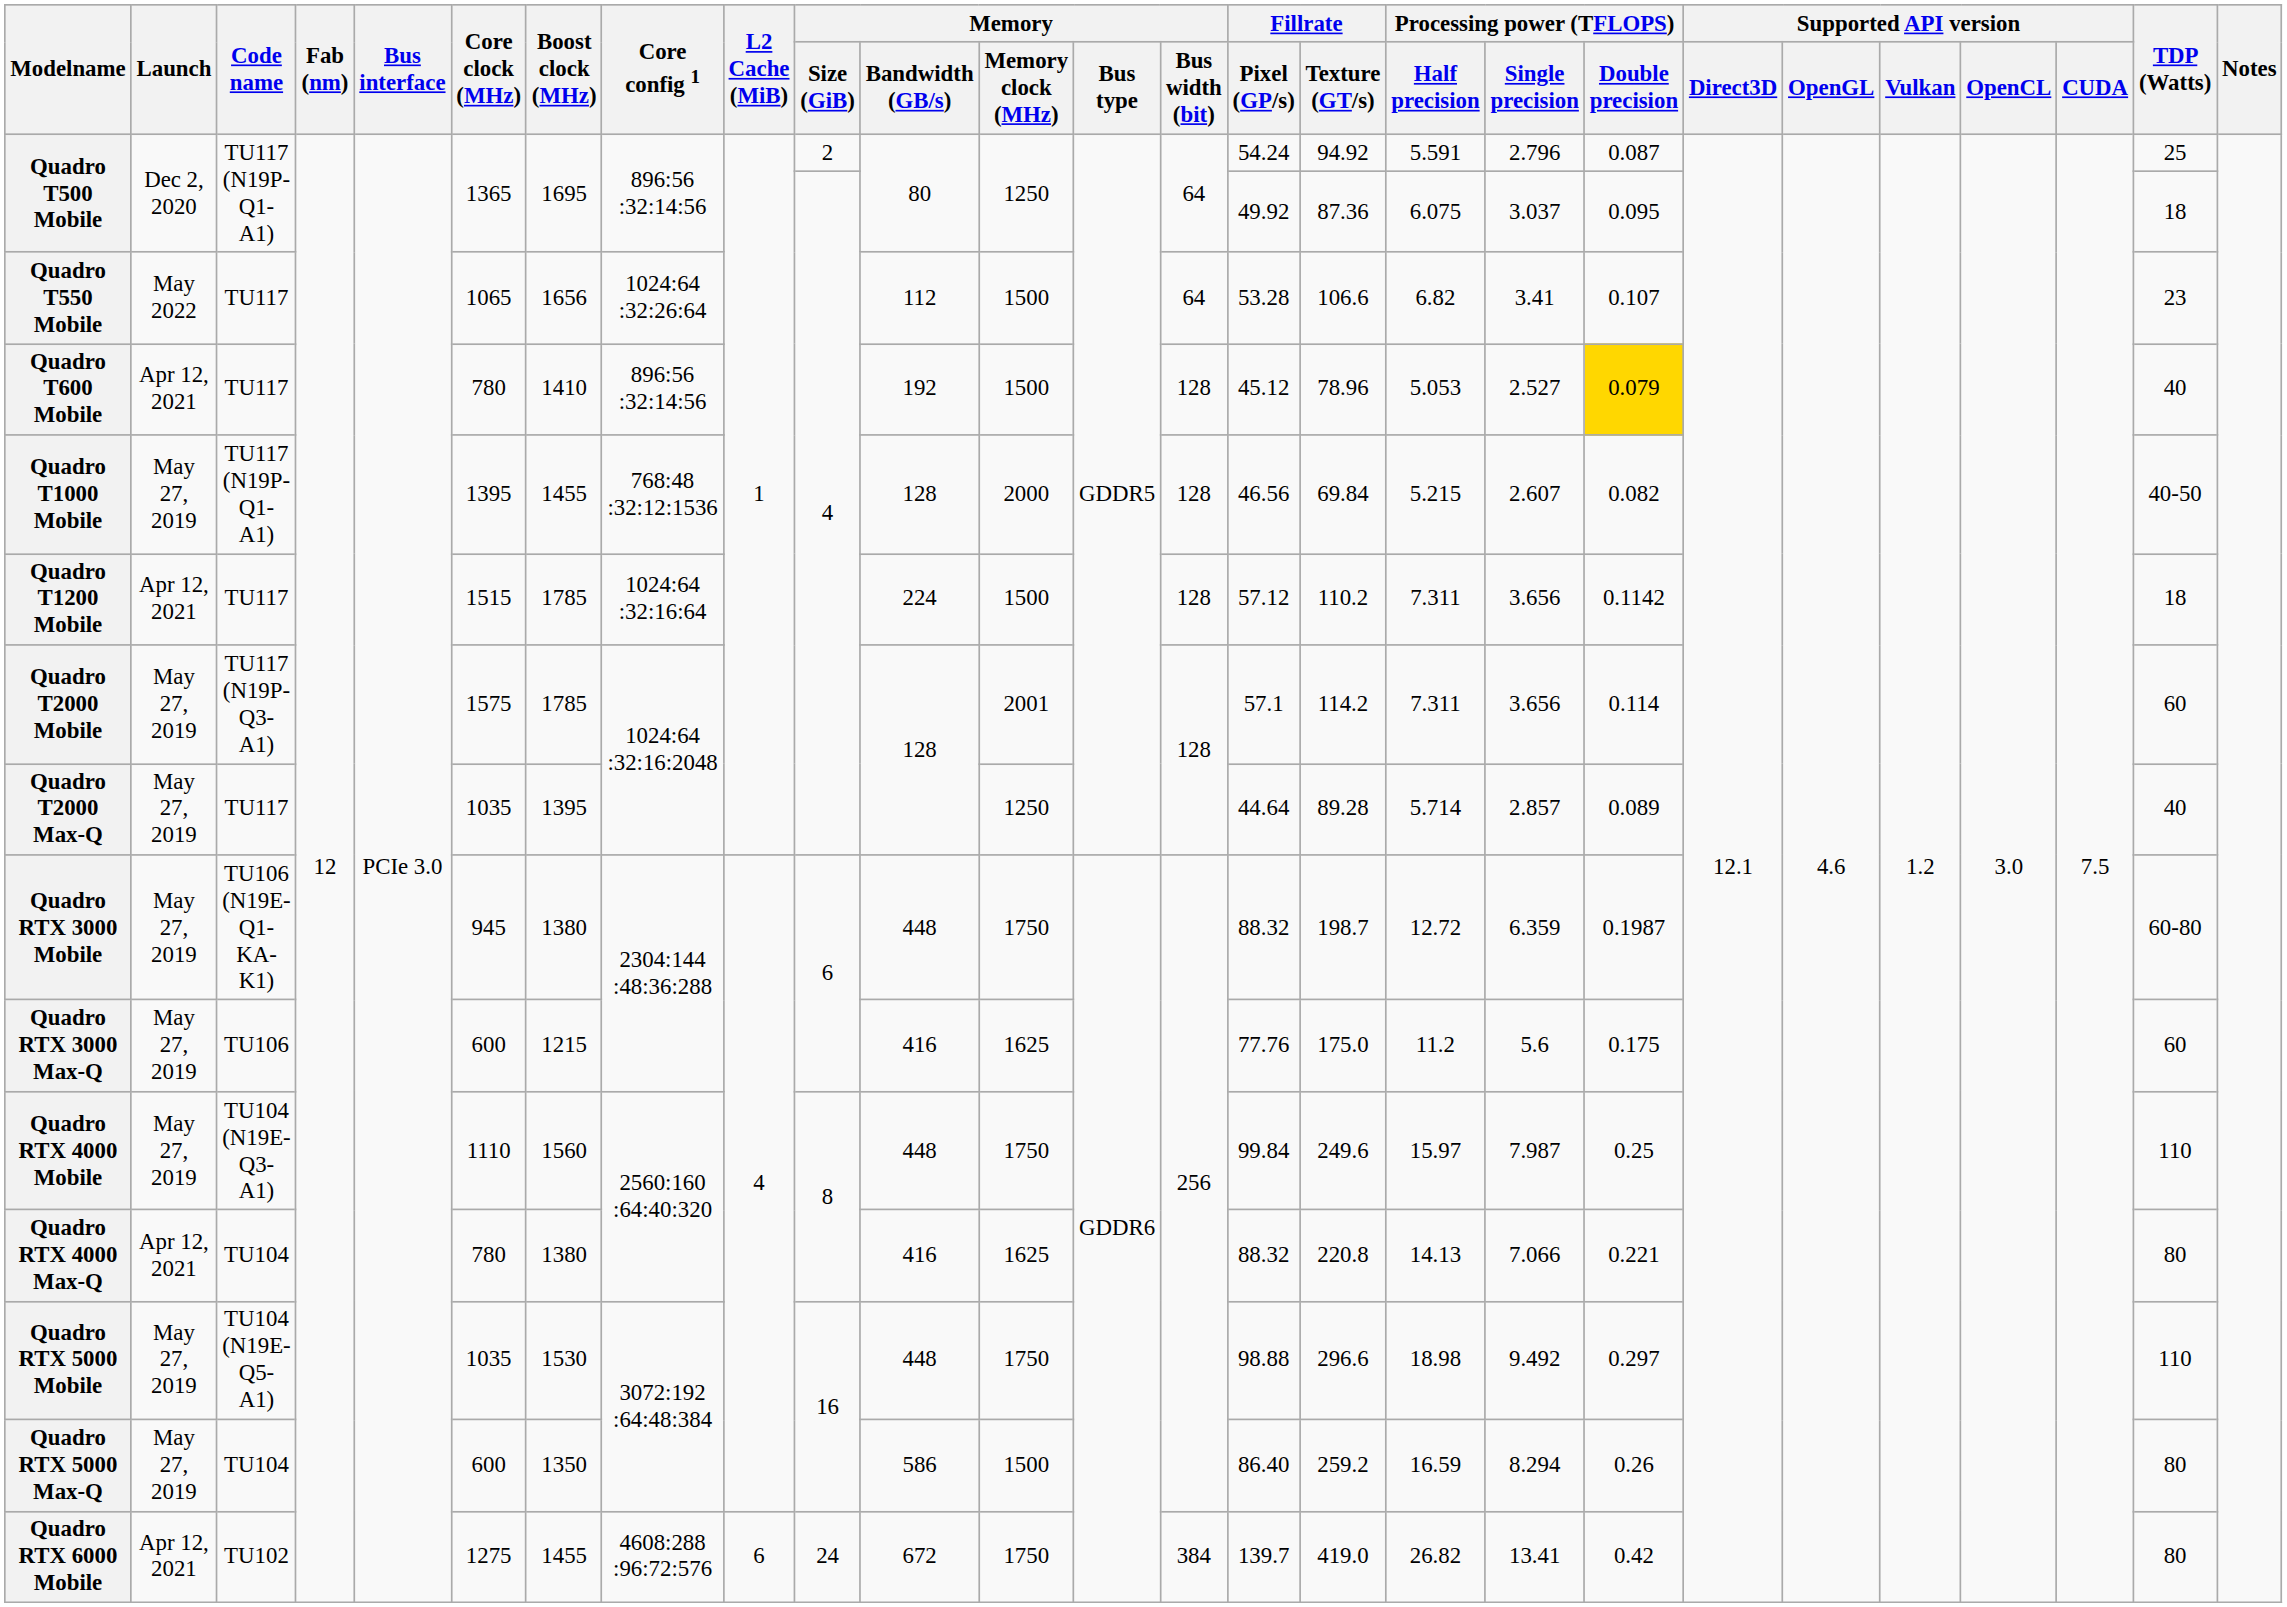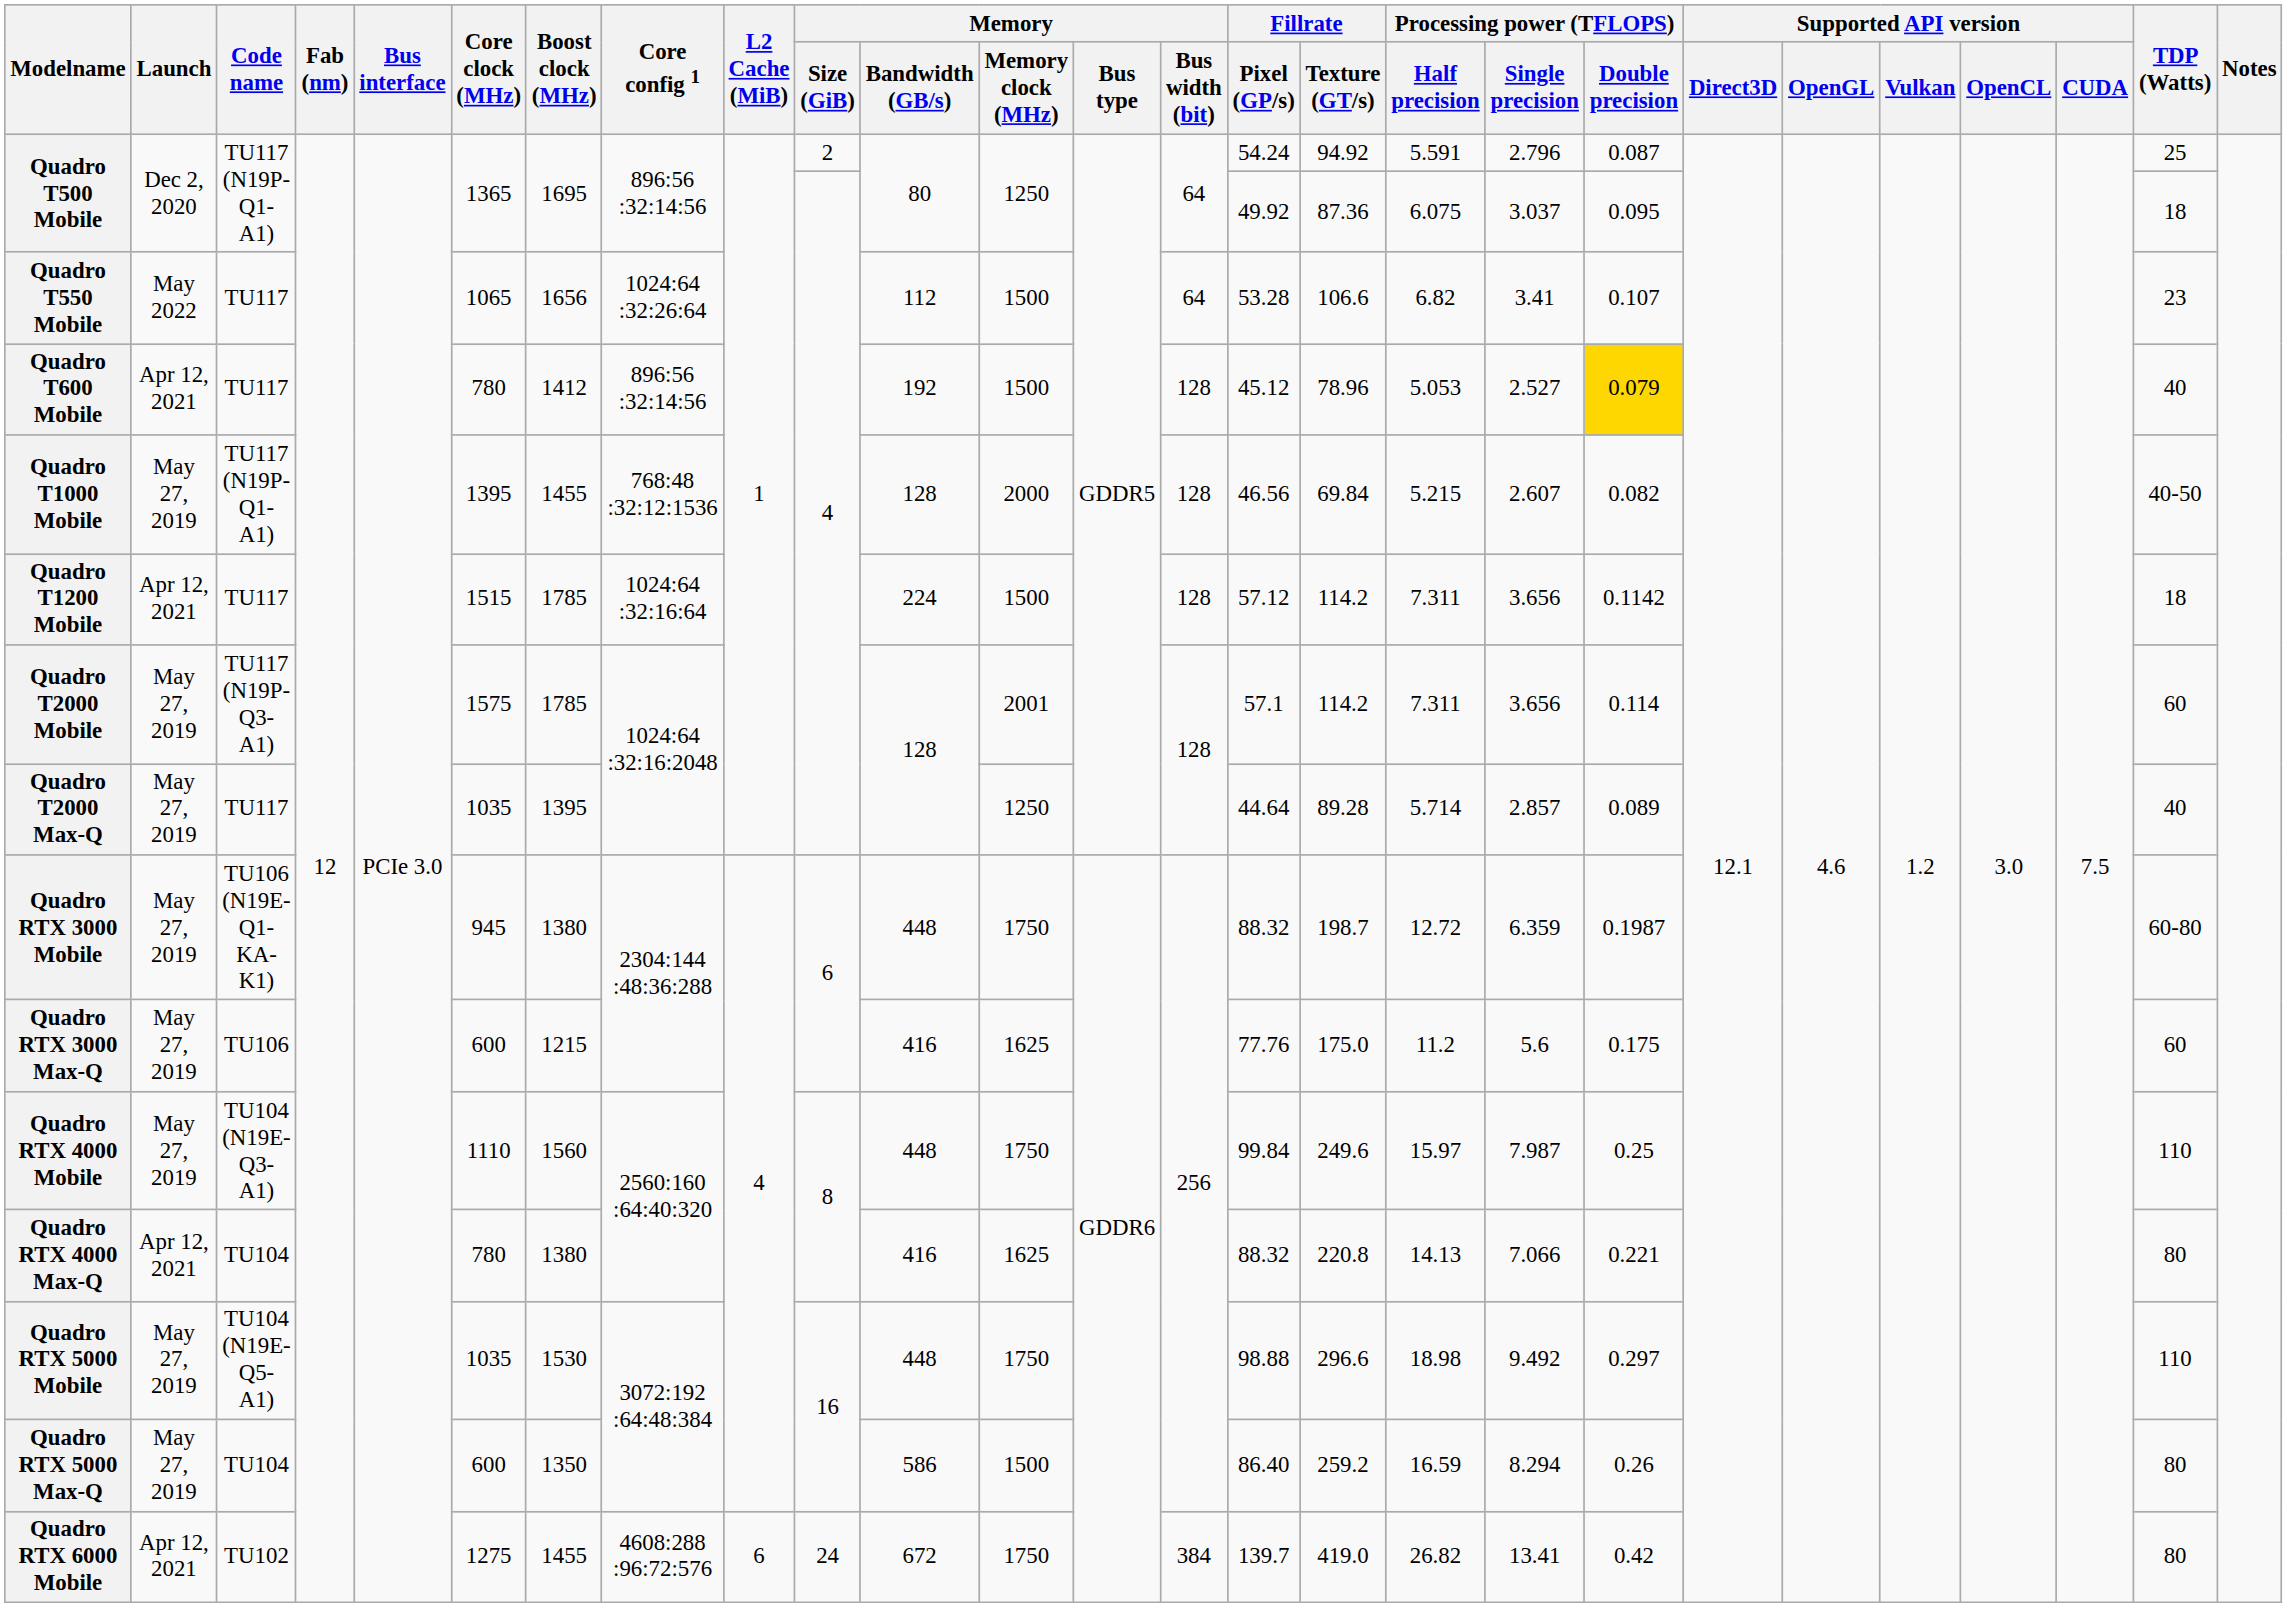 <table class="mw-datatable wikitable sortable sort-under" style="font-size:85%; text-align:center;">
 <tr>
 <th rowspan="2">Modelname</th>
 <th rowspan="2">Launch</th>
 <th rowspan="2"><a href='#'>Code name</a></th>
 <th rowspan="2">Fab (<a href='#'>nm</a>)</th>
 <th rowspan="2"><a href='#'>Bus</a> <a href='#'>interface</a></th>
 <th rowspan="2">Core clock (<a href='#'>MHz</a>)</th>
 <th rowspan="2">Boost clock (<a href='#'>MHz</a>)</th>
 <th rowspan="2">Core config <sup>1</sup></th>
 <th rowspan="2"><a href='#'>L2</a> <a href='#'>Cache</a> (<a href='#'>MiB</a>)</th>
 <th colspan="5">Memory</th>
 <th colspan="2"><a href='#'>Fillrate</a></th>
 <th colspan="3">Processing power (T<a href='#'>FLOPS</a>)</th>
 <th colspan="5">Supported <a href='#'>API</a> version</th>
 <th rowspan="2"><a href='#'>TDP</a> (Watts)</th>
 <th rowspan="2">Notes</th>
 </tr>
 <tr>
 <th>Size (<a href='#'>GiB</a>)</th>
 <th>Bandwidth (<a href='#'>GB/s</a>)</th>
 <th>Memory clock (<a href='#'>MHz</a>)</th>
 <th>Bus type</th>
 <th>Bus width (<a href='#'>bit</a>)</th>
 <th>Pixel (<a href='#'>GP</a>/s)</th>
 <th>Texture (<a href='#'>GT</a>/s)</th>
 <th><a href='#'>Half precision</a></th>
 <th><a href='#'>Single precision</a></th>
 <th><a href='#'>Double precision</a></th>
 <th><a href='#'>Direct3D</a></th>
 <th><a href='#'>OpenGL</a></th>
 <th><a href='#'>Vulkan</a></th>
 <th><a href='#'>OpenCL</a></th>
 <th><a href='#'>CUDA</a></th>
 </tr>
 <tr>
 <th rowspan="2">Quadro T500 Mobile </th>
 <td rowspan="2">Dec 2, 2020</td>
 <td rowspan="2">TU117 (N19P-Q1-A1)</td>
 <td rowspan="15">12</td>
 <td rowspan="15">PCIe 3.0</td>
 <td rowspan="2">1365</td>
 <td rowspan="2">1695</td>
 <td rowspan="2">896:56 :32:14:56</td>
 <td rowspan="8">1</td>
 <td>2</td>
 <td rowspan="2">80</td>
 <td rowspan="2">1250</td>
 <td rowspan="8">GDDR5</td>
 <td rowspan="2">64</td>
 <td>54.24</td>
 <td>94.92</td>
 <td>5.591</td>
 <td>2.796</td>
 <td>0.087</td>
 <td rowspan="15">12.1</td>
 <td rowspan="15">4.6</td>
 <td rowspan="15">1.2</td>
 <td rowspan="15">3.0</td>
 <td rowspan="15">7.5</td>
 <td>25</td>
 <td rowspan="15"></td>
 </tr>
 <tr>
 <td rowspan="7">4</td>
 <td>49.92</td>
 <td>87.36</td>
 <td>6.075</td>
 <td>3.037</td>
 <td>0.095</td>
 <td>18</td>
 </tr>
 <tr>
 <th>Quadro T550 Mobile </th>
 <td>May 2022</td>
 <td>TU117</td>
 <td>1065</td>
 <td>1656</td>
 <td>1024:64 :32:26:64</td>
 <td>112</td>
 <td>1500</td>
 <td>64</td>
 <td>53.28</td>
 <td>106.6</td>
 <td>6.82</td>
 <td>3.41</td>
 <td>0.107</td>
 <td>23</td>
 </tr>
 <tr>
 <th>Quadro T600 Mobile </th>
 <td>Apr 12, 2021</td>
 <td>TU117</td>
 <td>780</td>
-<td>1410</td>
+<td>1412</td>
 <td>896:56 :32:14:56</td>
 <td>192</td>
 <td>1500</td>
 <td>128</td>
 <td>45.12</td>
 <td>78.96</td>
 <td>5.053</td>
 <td>2.527</td>
 <td style="background: gold;">0.079</td>
 <td>40</td>
 </tr>
 <tr>
 <th>Quadro T1000 Mobile </th>
 <td>May 27, 2019</td>
 <td>TU117 (N19P-Q1-A1)</td>
 <td>1395</td>
 <td>1455</td>
 <td>768:48 :32:12:1536</td>
 <td>128</td>
 <td>2000</td>
 <td>128</td>
 <td>46.56</td>
 <td>69.84</td>
 <td>5.215</td>
 <td>2.607</td>
 <td>0.082</td>
 <td>40-50</td>
 </tr>
 <tr>
 <th>Quadro T1200 Mobile </th>
 <td>Apr 12, 2021</td>
 <td>TU117</td>
 <td>1515</td>
 <td>1785</td>
 <td>1024:64 :32:16:64</td>
 <td>224</td>
 <td>1500</td>
 <td>128</td>
 <td>57.12</td>
-<td>110.2</td>
+<td>114.2</td>
 <td>7.311</td>
 <td>3.656</td>
 <td>0.1142</td>
 <td>18</td>
 </tr>
 <tr>
 <th>Quadro T2000 Mobile</th>
 <td>May 27, 2019</td>
 <td>TU117 (N19P-Q3-A1)</td>
 <td>1575</td>
 <td>1785</td>
 <td rowspan="2">1024:64 :32:16:2048</td>
 <td rowspan="2">128</td>
 <td>2001</td>
 <td rowspan="2">128</td>
 <td>57.1</td>
 <td>114.2</td>
 <td>7.311</td>
 <td>3.656</td>
 <td>0.114</td>
 <td>60</td>
 </tr>
 <tr>
 <th>Quadro T2000 Max-Q </th>
 <td>May 27, 2019</td>
 <td>TU117</td>
 <td>1035</td>
 <td>1395</td>
 <td>1250</td>
 <td>44.64</td>
 <td>89.28</td>
 <td>5.714</td>
 <td>2.857</td>
 <td>0.089</td>
 <td>40</td>
 </tr>
 <tr>
 <th>Quadro RTX 3000 Mobile </th>
 <td>May 27, 2019</td>
 <td>TU106 (N19E-Q1-KA-K1)</td>
 <td>945</td>
 <td>1380</td>
 <td rowspan="2">2304:144 :48:36:288</td>
 <td rowspan="6">4</td>
 <td rowspan="2">6</td>
 <td>448</td>
 <td>1750</td>
 <td rowspan="7">GDDR6</td>
 <td rowspan="6">256</td>
 <td>88.32</td>
 <td>198.7</td>
 <td>12.72</td>
 <td>6.359</td>
 <td>0.1987</td>
 <td>60-80</td>
 </tr>
 <tr>
 <th>Quadro RTX 3000 Max-Q </th>
 <td>May 27, 2019</td>
 <td>TU106</td>
 <td>600</td>
 <td>1215</td>
 <td>416</td>
 <td>1625</td>
 <td>77.76</td>
 <td>175.0</td>
 <td>11.2</td>
 <td>5.6</td>
 <td>0.175</td>
 <td>60</td>
 </tr>
 <tr>
 <th>Quadro RTX 4000 Mobile </th>
 <td>May 27, 2019</td>
 <td>TU104 (N19E-Q3-A1)</td>
 <td>1110</td>
 <td>1560</td>
 <td rowspan="2">2560:160 :64:40:320</td>
 <td rowspan="2">8</td>
 <td>448</td>
 <td>1750</td>
 <td>99.84</td>
 <td>249.6</td>
 <td>15.97</td>
 <td>7.987</td>
 <td>0.25</td>
 <td>110</td>
 </tr>
 <tr>
 <th>Quadro RTX 4000 Max-Q </th>
 <td>Apr 12, 2021</td>
 <td>TU104</td>
 <td>780</td>
 <td>1380</td>
 <td>416</td>
 <td>1625</td>
 <td>88.32</td>
 <td>220.8</td>
 <td>14.13</td>
 <td>7.066</td>
 <td>0.221</td>
 <td>80</td>
 </tr>
 <tr>
 <th>Quadro RTX 5000 Mobile </th>
 <td>May 27, 2019</td>
 <td>TU104 (N19E-Q5-A1)</td>
 <td>1035</td>
 <td>1530</td>
 <td rowspan="2">3072:192 :64:48:384</td>
 <td rowspan="2">16</td>
 <td>448</td>
 <td>1750</td>
 <td>98.88</td>
 <td>296.6</td>
 <td>18.98</td>
 <td>9.492</td>
 <td>0.297</td>
 <td>110</td>
 </tr>
 <tr>
 <th>Quadro RTX 5000 Max-Q </th>
 <td>May 27, 2019</td>
 <td>TU104</td>
 <td>600</td>
 <td>1350</td>
 <td>586</td>
 <td>1500</td>
 <td>86.40</td>
 <td>259.2</td>
 <td>16.59</td>
 <td>8.294</td>
 <td>0.26</td>
 <td>80</td>
 </tr>
 <tr>
 <th>Quadro RTX 6000 Mobile </th>
 <td>Apr 12, 2021</td>
 <td>TU102</td>
 <td>1275</td>
 <td>1455</td>
 <td>4608:288 :96:72:576</td>
 <td>6</td>
 <td>24</td>
 <td>672</td>
 <td>1750</td>
 <td>384</td>
 <td>139.7</td>
 <td>419.0</td>
 <td>26.82</td>
 <td>13.41</td>
 <td>0.42</td>
 <td>80</td>
 </tr>
 <tr>
 </tr>
 </table>
